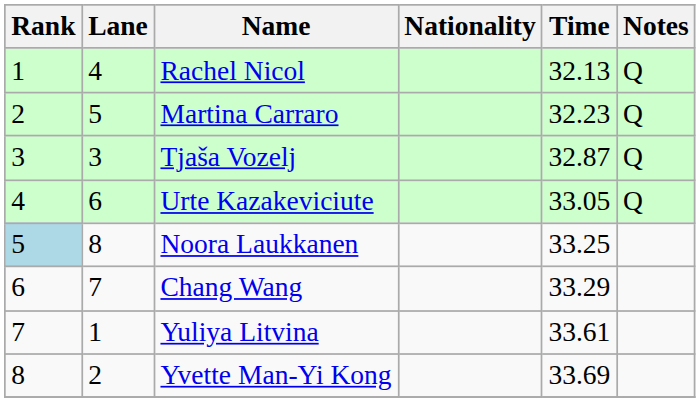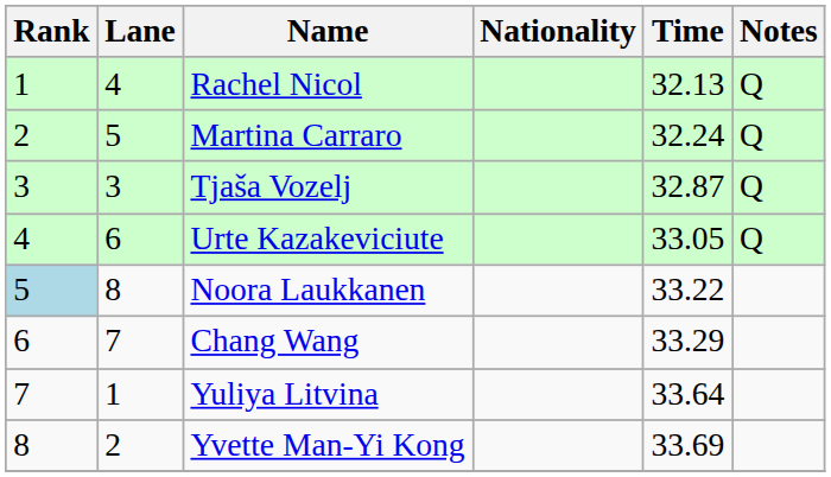 <table class="wikitable">
 <tr>
 <th>Rank</th>
 <th>Lane</th>
 <th>Name</th>
 <th>Nationality</th>
 <th>Time</th>
 <th>Notes</th>
 </tr>
 <tr bgcolor=ccffcc>
 <td>1</td>
 <td>4</td>
 <td><a href='#'>Rachel Nicol</a></td>
 <td></td>
 <td>32.13</td>
 <td>Q</td>
 </tr>
 <tr bgcolor=ccffcc>
 <td>2</td>
 <td>5</td>
 <td><a href='#'>Martina Carraro</a></td>
 <td></td>
-<td>32.23</td>
+<td>32.24</td>
 <td>Q</td>
 </tr>
 <tr bgcolor=ccffcc>
 <td>3</td>
 <td>3</td>
 <td><a href='#'>Tjaša Vozelj</a></td>
 <td></td>
 <td>32.87</td>
 <td>Q</td>
 </tr>
 <tr bgcolor=ccffcc>
 <td>4</td>
 <td>6</td>
 <td><a href='#'>Urte Kazakeviciute</a></td>
 <td></td>
 <td>33.05</td>
 <td>Q</td>
 </tr>
 <tr>
 <td style="background: lightblue;">5</td>
 <td>8</td>
 <td><a href='#'>Noora Laukkanen</a></td>
 <td></td>
-<td>33.25</td>
+<td>33.22</td>
 <td></td>
 </tr>
 <tr>
 <td>6</td>
 <td>7</td>
 <td><a href='#'>Chang Wang</a></td>
 <td></td>
 <td>33.29</td>
 <td></td>
 </tr>
 <tr>
 <td>7</td>
 <td>1</td>
 <td><a href='#'>Yuliya Litvina</a></td>
 <td></td>
-<td>33.61</td>
+<td>33.64</td>
 <td></td>
 </tr>
 <tr>
 <td>8</td>
 <td>2</td>
 <td><a href='#'>Yvette Man-Yi Kong</a></td>
 <td></td>
 <td>33.69</td>
 <td></td>
 </tr>
 <tr>
 </tr>
 </table>
